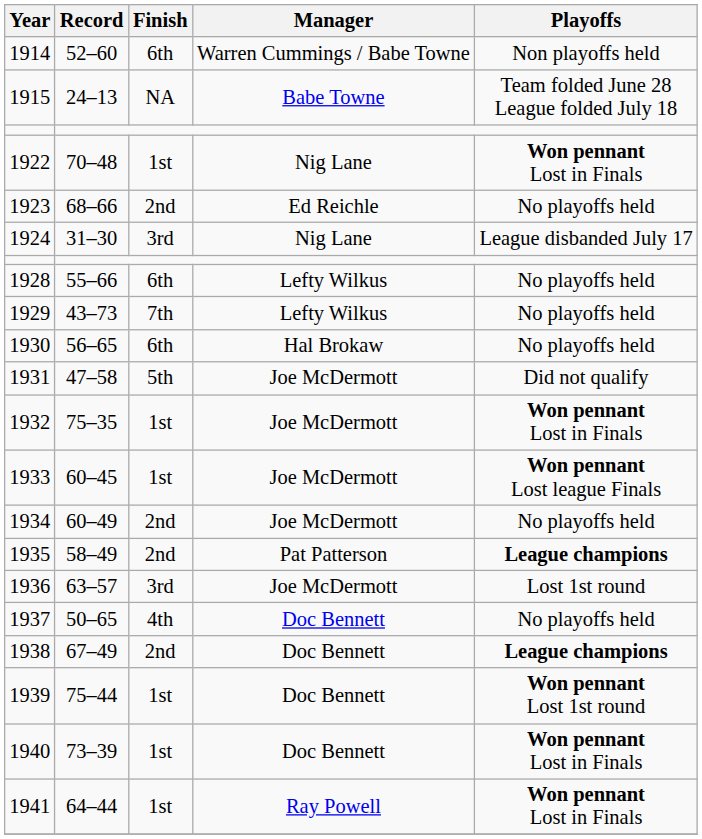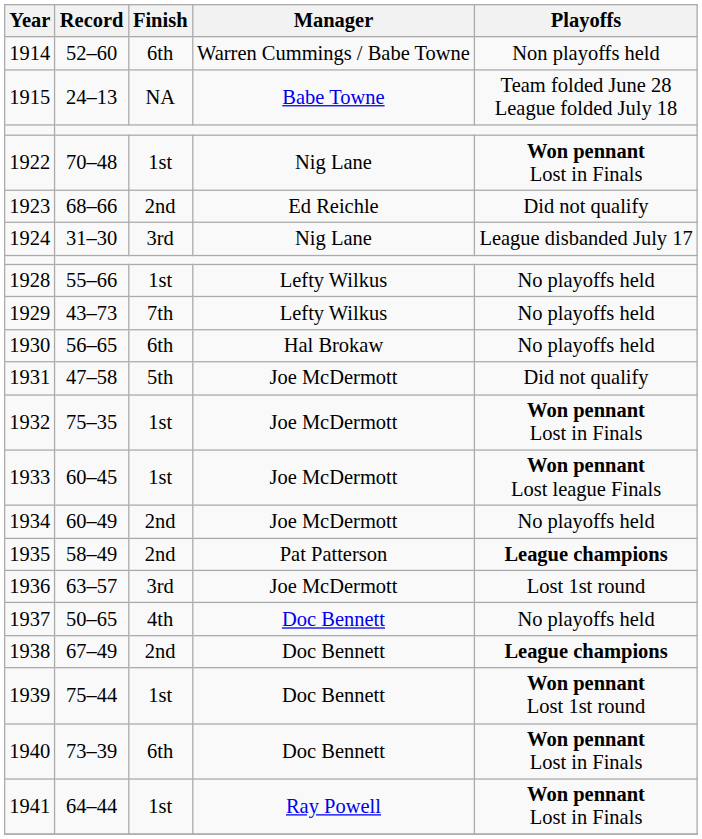 <table class="wikitable">
 <tr style="background: #F2F2F2;">
 <th>Year</th>
 <th>Record</th>
 <th>Finish</th>
 <th>Manager</th>
 <th>Playoffs</th>
 </tr>
 <tr align=center>
 <td>1914</td>
 <td>52–60</td>
 <td>6th</td>
 <td>Warren Cummings / Babe Towne</td>
 <td>Non playoffs held</td>
 </tr>
 <tr align=center>
 <td>1915</td>
 <td>24–13</td>
 <td>NA</td>
 <td><a href='#'>Babe Towne</a></td>
 <td>Team folded June 28<br>League folded July 18</td>
 </tr>
 <tr align=center>
 <td></td>
 </tr>
 <tr align=center>
 <td>1922</td>
 <td>70–48</td>
 <td>1st</td>
 <td>Nig Lane</td>
 <td><strong>Won pennant</strong><br>Lost in Finals</td>
 </tr>
 <tr align=center>
 <td>1923</td>
 <td>68–66</td>
 <td>2nd</td>
 <td>Ed Reichle</td>
-<td>No playoffs held</td>
+<td>Did not qualify</td>
 </tr>
 <tr align=center>
 <td>1924</td>
 <td>31–30</td>
 <td>3rd</td>
 <td>Nig Lane</td>
 <td>League disbanded July 17</td>
 </tr>
 <tr align=center>
 <td></td>
 </tr>
 <tr align=center>
 <td>1928</td>
 <td>55–66</td>
-<td>6th</td>
+<td>1st</td>
 <td>Lefty Wilkus</td>
 <td>No playoffs held</td>
 </tr>
 <tr align=center>
 <td>1929</td>
 <td>43–73</td>
 <td>7th</td>
 <td>Lefty Wilkus</td>
 <td>No playoffs held</td>
 </tr>
 <tr align=center>
 <td>1930</td>
 <td>56–65</td>
 <td>6th</td>
 <td>Hal Brokaw</td>
 <td>No playoffs held</td>
 </tr>
 <tr align=center>
 <td>1931</td>
 <td>47–58</td>
 <td>5th</td>
 <td>Joe McDermott</td>
 <td>Did not qualify</td>
 </tr>
 <tr align=center>
 <td>1932</td>
 <td>75–35</td>
 <td>1st</td>
 <td>Joe McDermott</td>
 <td><strong>Won pennant</strong><br>Lost in Finals</td>
 </tr>
 <tr align=center>
 <td>1933</td>
 <td>60–45</td>
 <td>1st</td>
 <td>Joe McDermott</td>
 <td><strong>Won pennant</strong><br>Lost league Finals</td>
 </tr>
 <tr align=center>
 <td>1934</td>
 <td>60–49</td>
 <td>2nd</td>
 <td>Joe McDermott</td>
 <td>No playoffs held</td>
 </tr>
 <tr align=center>
 <td>1935</td>
 <td>58–49</td>
 <td>2nd</td>
 <td>Pat Patterson</td>
 <td><strong>League champions</strong></td>
 </tr>
 <tr align=center>
 <td>1936</td>
 <td>63–57</td>
 <td>3rd</td>
 <td>Joe McDermott</td>
 <td>Lost 1st round</td>
 </tr>
 <tr align=center>
 <td>1937</td>
 <td>50–65</td>
 <td>4th</td>
 <td><a href='#'>Doc Bennett</a></td>
 <td>No playoffs held</td>
 </tr>
 <tr align=center>
 <td>1938</td>
 <td>67–49</td>
 <td>2nd</td>
 <td>Doc Bennett</td>
 <td><strong>League champions</strong></td>
 </tr>
 <tr align=center>
 <td>1939</td>
 <td>75–44</td>
 <td>1st</td>
 <td>Doc Bennett</td>
 <td><strong>Won pennant</strong><br>Lost 1st round</td>
 </tr>
 <tr align=center>
 <td>1940</td>
 <td>73–39</td>
-<td>1st</td>
+<td>6th</td>
 <td>Doc Bennett</td>
 <td><strong>Won pennant</strong><br>Lost in Finals</td>
 </tr>
 <tr align=center>
 <td>1941</td>
 <td>64–44</td>
 <td>1st</td>
 <td><a href='#'>Ray Powell</a></td>
 <td><strong>Won pennant</strong><br>Lost in Finals</td>
 </tr>
 <tr align=center>
 </tr>
 </table>
